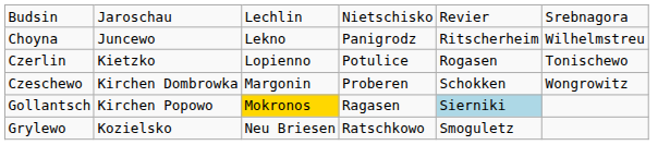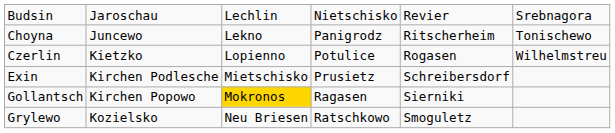 <table class="wikitable">
 <tr>
 <td>Budsin</td>
 <td>Jaroschau</td>
 <td>Lechlin</td>
 <td>Nietschisko</td>
 <td>Revier</td>
 <td>Srebnagora</td>
 </tr>
 <tr>
 <td>Choyna</td>
 <td>Juncewo</td>
 <td>Lekno</td>
 <td>Panigrodz</td>
 <td>Ritscherheim</td>
-<td>Wilhelmstreu</td>
+<td>Tonischewo</td>
 </tr>
 <tr>
 <td>Czerlin</td>
 <td>Kietzko</td>
 <td>Lopienno</td>
 <td>Potulice</td>
 <td>Rogasen</td>
-<td>Tonischewo</td>
+<td>Wilhelmstreu</td>
 </tr>
 <tr>
-<td>Czeschewo</td>
-<td>Kirchen Dombrowka</td>
-<td>Margonin</td>
-<td>Proberen</td>
-<td>Schokken</td>
-<td>Wongrowitz</td>
+<td>Exin</td>
+<td>Kirchen Podlesche</td>
+<td>Mietschisko</td>
+<td>Prusietz</td>
+<td>Schreibersdorf</td>
+<td></td>
 </tr>
 <tr>
 <td>Gollantsch</td>
 <td>Kirchen Popowo</td>
 <td style="background: gold;">Mokronos</td>
 <td>Ragasen</td>
-<td style="background: lightblue;">Sierniki</td>
+<td>Sierniki</td>
 <td></td>
 </tr>
 <tr>
 <td>Grylewo</td>
 <td>Kozielsko</td>
 <td>Neu Briesen</td>
 <td>Ratschkowo</td>
 <td>Smoguletz</td>
 <td></td>
 </tr>
 </table>
